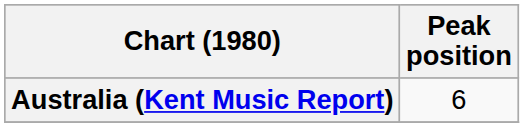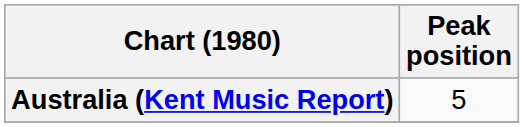 <table class="wikitable sortable plainrowheaders">
 <tr>
 <th>Chart (1980)</th>
 <th>Peak<br>position</th>
 </tr>
 <tr>
 <th scope="row">Australia (<a href='#'>Kent Music Report</a>)</th>
-<td align="center">6</td>
+<td align="center">5</td>
 </tr>
 <tr>
 </tr>
 <tr>
 </tr>
 <tr>
 </tr>
 <tr>
 </tr>
 <tr>
 </tr>
 <tr>
 </tr>
 <tr>
 </tr>
 </table>
